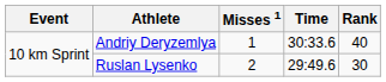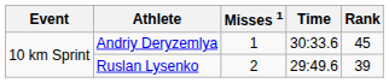 <table class="wikitable" style="font-size:90%">
 <tr>
 <th>Event</th>
 <th>Athlete</th>
 <th>Misses <sup>1</sup></th>
 <th>Time</th>
 <th>Rank</th>
 </tr>
 <tr>
 <td rowspan="2">10 km Sprint</td>
 <td><a href='#'>Andriy Deryzemlya</a></td>
 <td align="center">1</td>
 <td align="center">30:33.6</td>
-<td align="center">40</td>
+<td align="center">45</td>
 </tr>
 <tr>
 <td><a href='#'>Ruslan Lysenko</a></td>
 <td align="center">2</td>
 <td align="center">29:49.6</td>
-<td align="center">30</td>
+<td align="center">39</td>
 </tr>
 </table>
